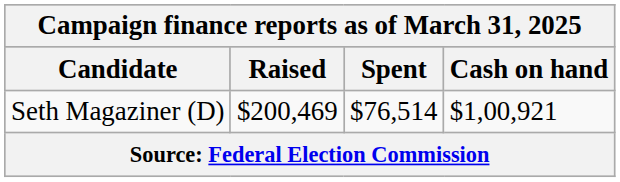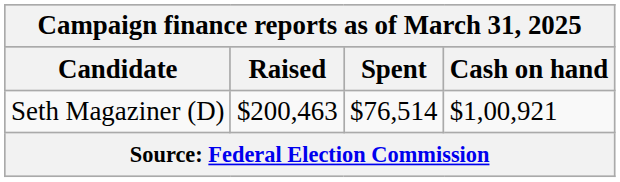 <table class="wikitable sortable">
 <tr>
 <th colspan=4>Campaign finance reports as of March 31, 2025</th>
 </tr>
 <tr style="text-align:center;">
 <th>Candidate</th>
 <th>Raised</th>
 <th>Spent</th>
 <th>Cash on hand</th>
 </tr>
 <tr>
 <td>Seth Magaziner (D)</td>
-<td>$200,469</td>
+<td>$200,463</td>
 <td>$76,514</td>
 <td>$1,00,921</td>
 </tr>
 <tr>
 <th colspan="4"><small>Source: <a href='#'>Federal Election Commission</a></small></th>
 </tr>
 </table>
